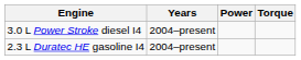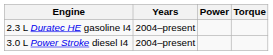 <table class="wikitable">
 <tr>
 <th>Engine</th>
 <th>Years</th>
 <th>Power</th>
 <th>Torque</th>
 </tr>
 <tr>
+<td>2.3 L <em><a href='#'>Duratec HE</a></em> gasoline I4</td>
+<td>2004–present</td>
+<td></td>
+<td></td>
+</tr>
+<tr>
 <td>3.0 L <em><a href='#'>Power Stroke</a></em> diesel I4</td>
 <td>2004–present</td>
 <td></td>
 <td></td>
 </tr>
-<tr>
-<td>2.3 L <em><a href='#'>Duratec HE</a></em> gasoline I4</td>
-<td>2004–present</td>
-<td></td>
-<td></td>
-</tr>
 </table>
